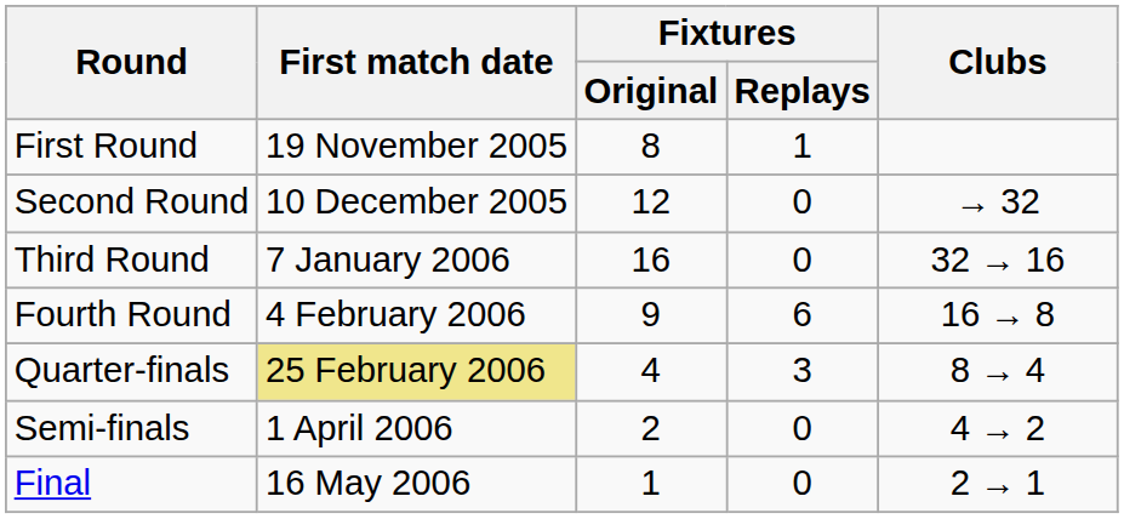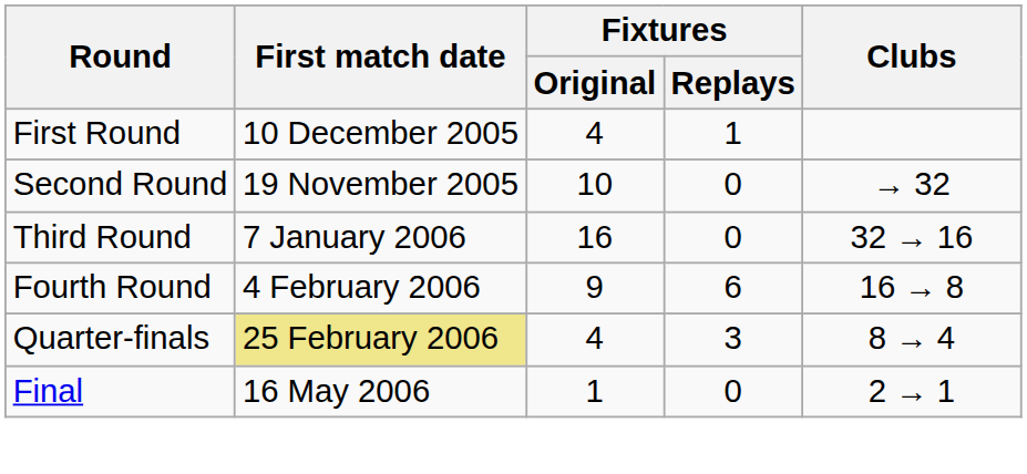 <table class="wikitable" style="text-align: center">
 <tr>
 <th rowspan=2>Round</th>
 <th rowspan=2>First match date</th>
 <th colspan=2>Fixtures</th>
 <th rowspan=2 width=100>Clubs</th>
 </tr>
 <tr>
 <th>Original</th>
 <th>Replays</th>
 </tr>
 <tr>
 <td align=left>First Round</td>
-<td align=left>19 November 2005</td>
-<td>8</td>
+<td align=left>10 December 2005</td>
+<td>4</td>
 <td>1</td>
 <td></td>
 </tr>
 <tr>
 <td align=left>Second Round</td>
-<td align=left>10 December 2005</td>
-<td>12</td>
+<td align=left>19 November 2005</td>
+<td>10</td>
 <td>0</td>
 <td> → 32</td>
 </tr>
 <tr>
 <td align=left>Third Round</td>
 <td align=left>7 January 2006</td>
 <td>16</td>
 <td>0</td>
 <td>32 → 16</td>
 </tr>
 <tr>
 <td align=left>Fourth Round</td>
 <td align=left>4 February 2006</td>
 <td>9</td>
 <td>6</td>
 <td>16 → 8</td>
 </tr>
 <tr>
 <td align=left>Quarter-finals</td>
 <td align=left style="background: khaki;">25 February 2006</td>
 <td>4</td>
 <td>3</td>
 <td>8 → 4</td>
 </tr>
 <tr>
-<td align=left>Semi-finals</td>
-<td align=left>1 April 2006</td>
-<td>2</td>
-<td>0</td>
-<td>4 → 2</td>
-</tr>
-<tr>
 <td align=left><a href='#'>Final</a></td>
 <td align=left>16 May 2006</td>
 <td>1</td>
 <td>0</td>
 <td>2 → 1</td>
 </tr>
 </table>
